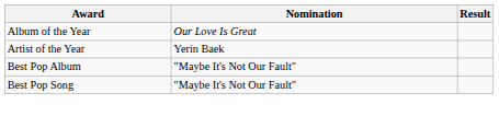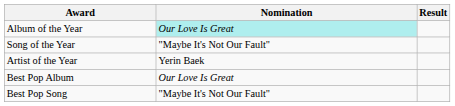 <table class="wikitable">
 <tr>
 <th width="230">Award</th>
 <th width="400">Nomination</th>
 <th>Result</th>
 </tr>
 <tr>
 <td>Album of the Year</td>
-<td><em>Our Love Is Great</em></td>
+<td style="background: paleturquoise;"><em>Our Love Is Great</em></td>
+<td></td>
+</tr>
+<tr>
+<td>Song of the Year</td>
+<td>"Maybe It's Not Our Fault"</td>
 <td></td>
 </tr>
 <tr>
 <td>Artist of the Year</td>
 <td>Yerin Baek</td>
 <td></td>
 </tr>
 <tr>
 <td>Best Pop Album</td>
-<td>"Maybe It's Not Our Fault"</td>
+<td><em>Our Love Is Great</em></td>
 <td></td>
 </tr>
 <tr>
 <td>Best Pop Song</td>
 <td>"Maybe It's Not Our Fault"</td>
 <td></td>
 </tr>
 </table>
